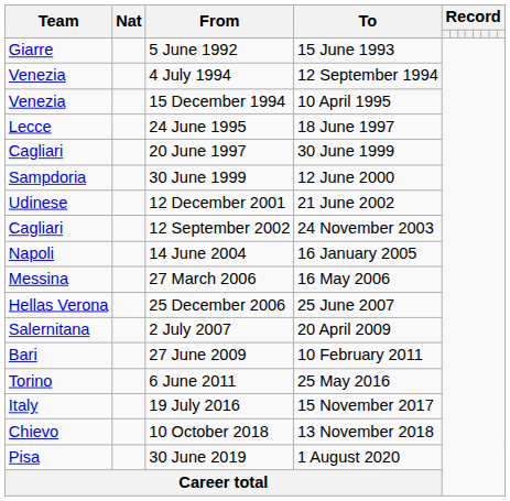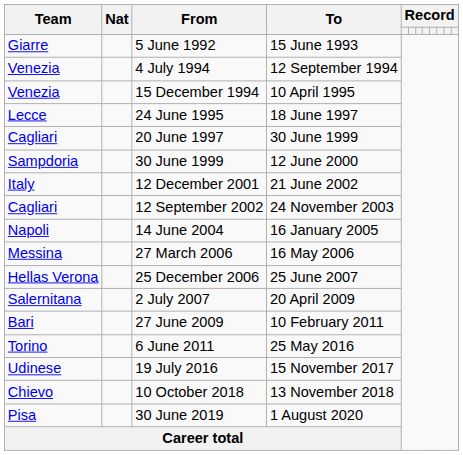 <table class="wikitable" style="text-align: center">
 <tr>
 <th rowspan="2">Team</th>
 <th rowspan="2">Nat</th>
 <th rowspan="2">From</th>
 <th rowspan="2">To</th>
 <th colspan=8>Record</th>
 </tr>
 <tr>
 <th></th>
 <th></th>
 <th></th>
 <th></th>
 <th></th>
 <th></th>
 <th></th>
 <th></th>
 </tr>
 <tr>
 <td align=left><a href='#'>Giarre</a></td>
 <td></td>
 <td align=left>5 June 1992</td>
 <td align=left>15 June 1993<br></td>
 </tr>
 <tr>
 <td align=left><a href='#'>Venezia</a></td>
 <td></td>
 <td align=left>4 July 1994</td>
 <td align=left>12 September 1994<br></td>
 </tr>
 <tr>
 <td align=left><a href='#'>Venezia</a></td>
 <td></td>
 <td align=left>15 December 1994</td>
 <td align=left>10 April 1995<br></td>
 </tr>
 <tr>
 <td align=left><a href='#'>Lecce</a></td>
 <td></td>
 <td align=left>24 June 1995</td>
 <td align=left>18 June 1997<br></td>
 </tr>
 <tr>
 <td align=left><a href='#'>Cagliari</a></td>
 <td></td>
 <td align=left>20 June 1997</td>
 <td align=left>30 June 1999<br></td>
 </tr>
 <tr>
 <td align=left><a href='#'>Sampdoria</a></td>
 <td></td>
 <td align=left>30 June 1999</td>
 <td align=left>12 June 2000<br></td>
 </tr>
 <tr>
-<td align=left><a href='#'>Udinese</a></td>
+<td align=left><a href='#'>Italy</a></td>
 <td></td>
 <td align=left>12 December 2001</td>
 <td align=left>21 June 2002<br></td>
 </tr>
 <tr>
 <td align=left><a href='#'>Cagliari</a></td>
 <td></td>
 <td align=left>12 September 2002</td>
 <td align=left>24 November 2003<br></td>
 </tr>
 <tr>
 <td align=left><a href='#'>Napoli</a></td>
 <td></td>
 <td align=left>14 June 2004</td>
 <td align=left>16 January 2005<br></td>
 </tr>
 <tr>
 <td align=left><a href='#'>Messina</a></td>
 <td></td>
 <td align=left>27 March 2006</td>
 <td align=left>16 May 2006<br></td>
 </tr>
 <tr>
 <td align=left><a href='#'>Hellas Verona</a></td>
 <td></td>
 <td align=left>25 December 2006</td>
 <td align=left>25 June 2007<br></td>
 </tr>
 <tr>
 <td align=left><a href='#'>Salernitana</a></td>
 <td></td>
 <td align=left>2 July 2007</td>
 <td align=left>20 April 2009<br></td>
 </tr>
 <tr>
 <td align=left><a href='#'>Bari</a></td>
 <td></td>
 <td align=left>27 June 2009</td>
 <td align=left>10 February 2011<br></td>
 </tr>
 <tr>
 <td align=left><a href='#'>Torino</a></td>
 <td></td>
 <td align=left>6 June 2011</td>
 <td align=left>25 May 2016<br></td>
 </tr>
 <tr>
-<td align=left><a href='#'>Italy</a></td>
+<td align=left><a href='#'>Udinese</a></td>
 <td></td>
 <td align=left>19 July 2016</td>
 <td align=left>15 November 2017<br></td>
 </tr>
 <tr>
 <td align=left><a href='#'>Chievo</a></td>
 <td></td>
 <td align=left>10 October 2018</td>
 <td align=left>13 November 2018<br></td>
 </tr>
 <tr>
 <td align=left><a href='#'>Pisa</a></td>
 <td></td>
 <td align=left>30 June 2019</td>
 <td align=left>1 August 2020<br></td>
 </tr>
 <tr>
 <th colspan=4>Career total<br></th>
 </tr>
 </table>
